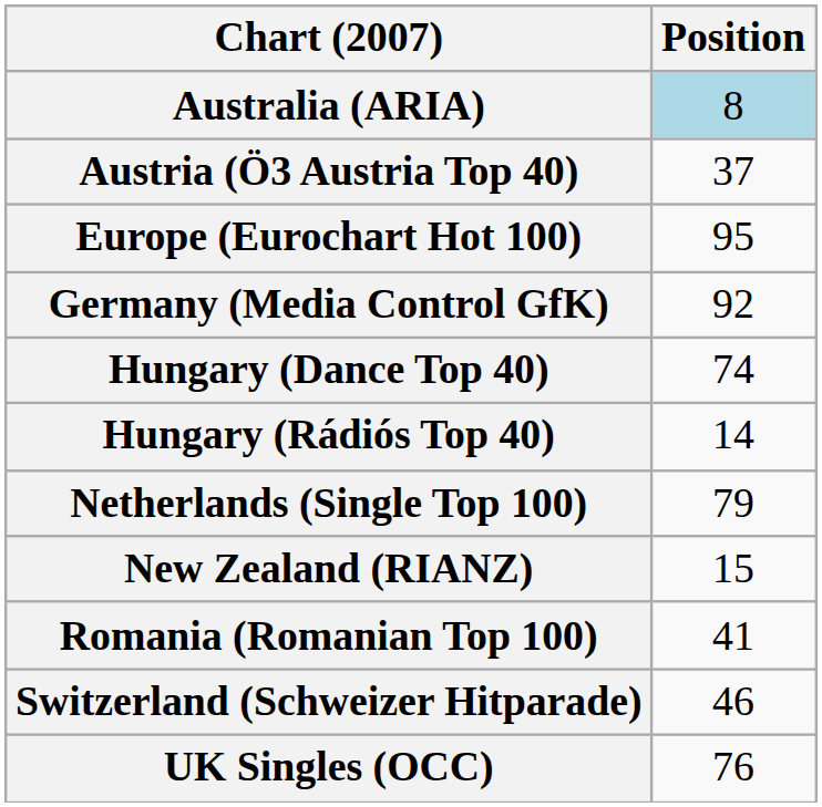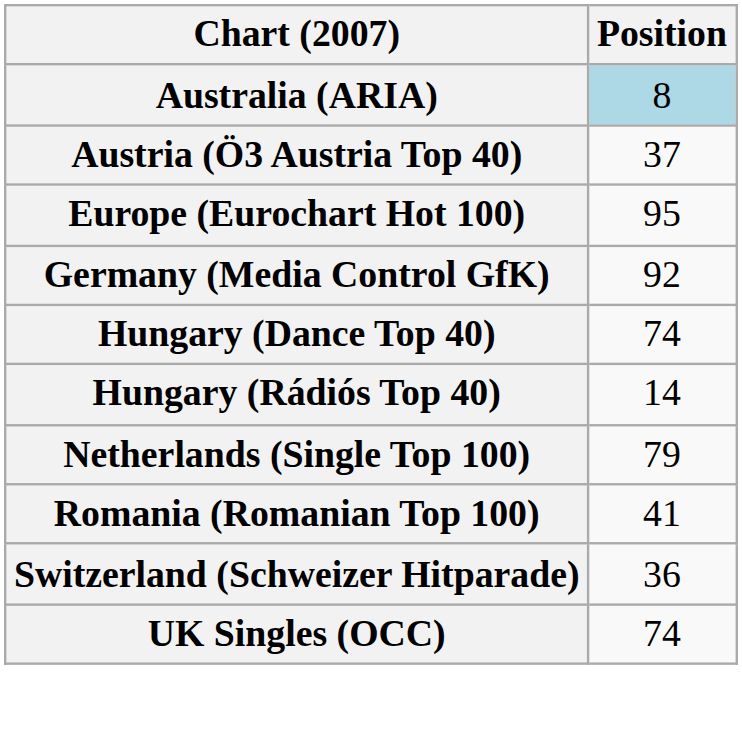 <table class="wikitable plainrowheaders sortable" style="text-align:center">
 <tr>
 <th scope="col">Chart (2007)</th>
 <th scope="col">Position</th>
 </tr>
 <tr>
 <th scope="row">Australia (ARIA)</th>
 <td style="background: lightblue;">8</td>
 </tr>
 <tr>
 <th scope="row">Austria (Ö3 Austria Top 40)</th>
 <td>37</td>
 </tr>
 <tr>
 <th scope="row">Europe (Eurochart Hot 100)</th>
 <td>95</td>
 </tr>
 <tr>
 <th scope="row">Germany (Media Control GfK)</th>
 <td>92</td>
 </tr>
 <tr>
 <th scope="row">Hungary (Dance Top 40)</th>
 <td>74</td>
 </tr>
 <tr>
 <th scope="row">Hungary (Rádiós Top 40)</th>
 <td>14</td>
 </tr>
 <tr>
 <th scope="row">Netherlands (Single Top 100)</th>
 <td>79</td>
 </tr>
 <tr>
-<th scope="row">New Zealand (RIANZ)</th>
-<td>15</td>
-</tr>
-<tr>
 <th scope="row">Romania (Romanian Top 100)</th>
 <td>41</td>
 </tr>
 <tr>
 <th scope="row">Switzerland (Schweizer Hitparade)</th>
-<td>46</td>
+<td>36</td>
 </tr>
 <tr>
 <th scope="row">UK Singles (OCC)</th>
-<td>76</td>
+<td>74</td>
 </tr>
 </table>
